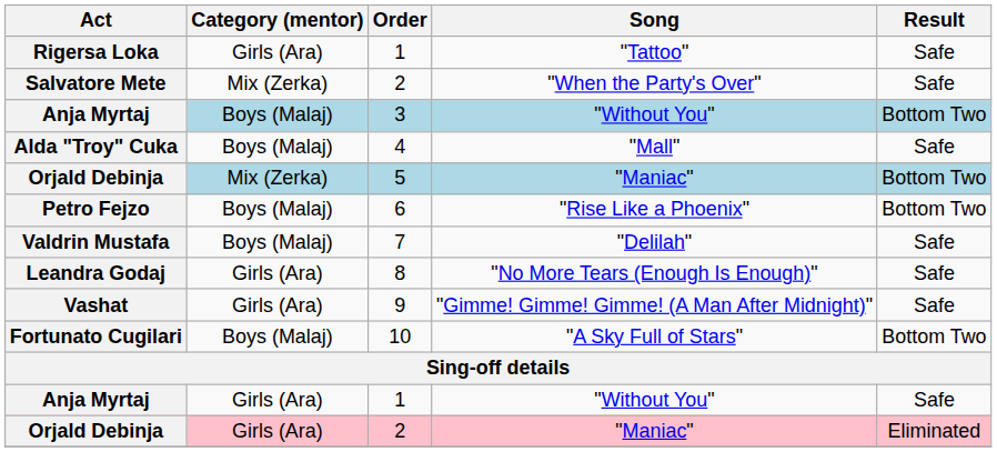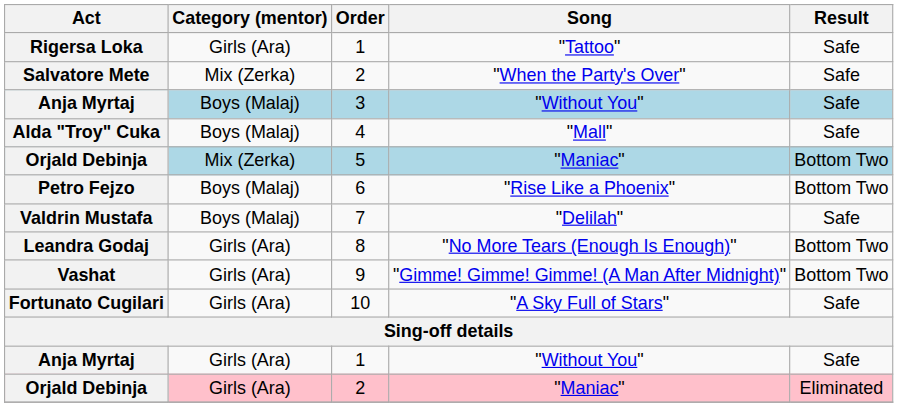 <table class="wikitable plainrowheaders" style="text-align:center;">
 <tr>
 <th scope="col">Act</th>
 <th scope="col">Category (mentor)</th>
 <th scope="col">Order</th>
 <th scope="col">Song</th>
 <th scope="col">Result</th>
 </tr>
 <tr>
 <th scope="row">Rigersa Loka</th>
 <td>Girls (Ara)</td>
 <td>1</td>
 <td>"<a href='#'>Tattoo</a>"</td>
 <td>Safe</td>
 </tr>
 <tr>
 <th scope="row">Salvatore Mete</th>
 <td>Mix (Zerka)</td>
 <td>2</td>
 <td>"<a href='#'>When the Party's Over</a>"</td>
 <td>Safe</td>
 </tr>
 <tr style="background:lightblue;">
 <th scope="row">Anja Myrtaj</th>
 <td>Boys (Malaj)</td>
 <td>3</td>
 <td>"<a href='#'>Without You</a>"</td>
-<td>Bottom Two</td>
+<td>Safe</td>
 </tr>
 <tr>
 <th scope="row">Alda "Troy" Cuka</th>
 <td>Boys (Malaj)</td>
 <td>4</td>
 <td>"<a href='#'>Mall</a>"</td>
 <td>Safe</td>
 </tr>
 <tr style="background:lightblue;">
 <th scope="row">Orjald Debinja</th>
 <td>Mix (Zerka)</td>
 <td>5</td>
 <td>"<a href='#'>Maniac</a>"</td>
 <td>Bottom Two</td>
 </tr>
 <tr>
 <th scope="row">Petro Fejzo</th>
 <td>Boys (Malaj)</td>
 <td>6</td>
 <td>"<a href='#'>Rise Like a Phoenix</a>"</td>
 <td>Bottom Two</td>
 </tr>
 <tr>
 <th scope="row">Valdrin Mustafa</th>
 <td>Boys (Malaj)</td>
 <td>7</td>
 <td>"<a href='#'>Delilah</a>"</td>
 <td>Safe</td>
 </tr>
 <tr>
 <th scope="row">Leandra Godaj</th>
 <td>Girls (Ara)</td>
 <td>8</td>
 <td>"<a href='#'>No More Tears (Enough Is Enough)</a>"</td>
-<td>Safe</td>
+<td>Bottom Two</td>
 </tr>
 <tr>
 <th scope="row">Vashat</th>
 <td>Girls (Ara)</td>
 <td>9</td>
 <td>"<a href='#'>Gimme! Gimme! Gimme! (A Man After Midnight)</a>"</td>
-<td>Safe</td>
+<td>Bottom Two</td>
 </tr>
 <tr>
 <th scope="row">Fortunato Cugilari</th>
-<td>Boys (Malaj)</td>
+<td>Girls (Ara)</td>
 <td>10</td>
 <td>"<a href='#'>A Sky Full of Stars</a>"</td>
-<td>Bottom Two</td>
+<td>Safe</td>
 </tr>
 <tr>
 <th colspan="5">Sing-off details</th>
 </tr>
 <tr>
 <th scope="row">Anja Myrtaj</th>
 <td>Girls (Ara)</td>
 <td>1</td>
 <td>"<a href='#'>Without You</a>"</td>
 <td>Safe</td>
 </tr>
 <tr style="background:pink;">
 <th scope="row">Orjald Debinja</th>
 <td>Girls (Ara)</td>
 <td>2</td>
 <td>"<a href='#'>Maniac</a>"</td>
 <td>Eliminated</td>
 </tr>
 <tr>
 </tr>
 </table>
